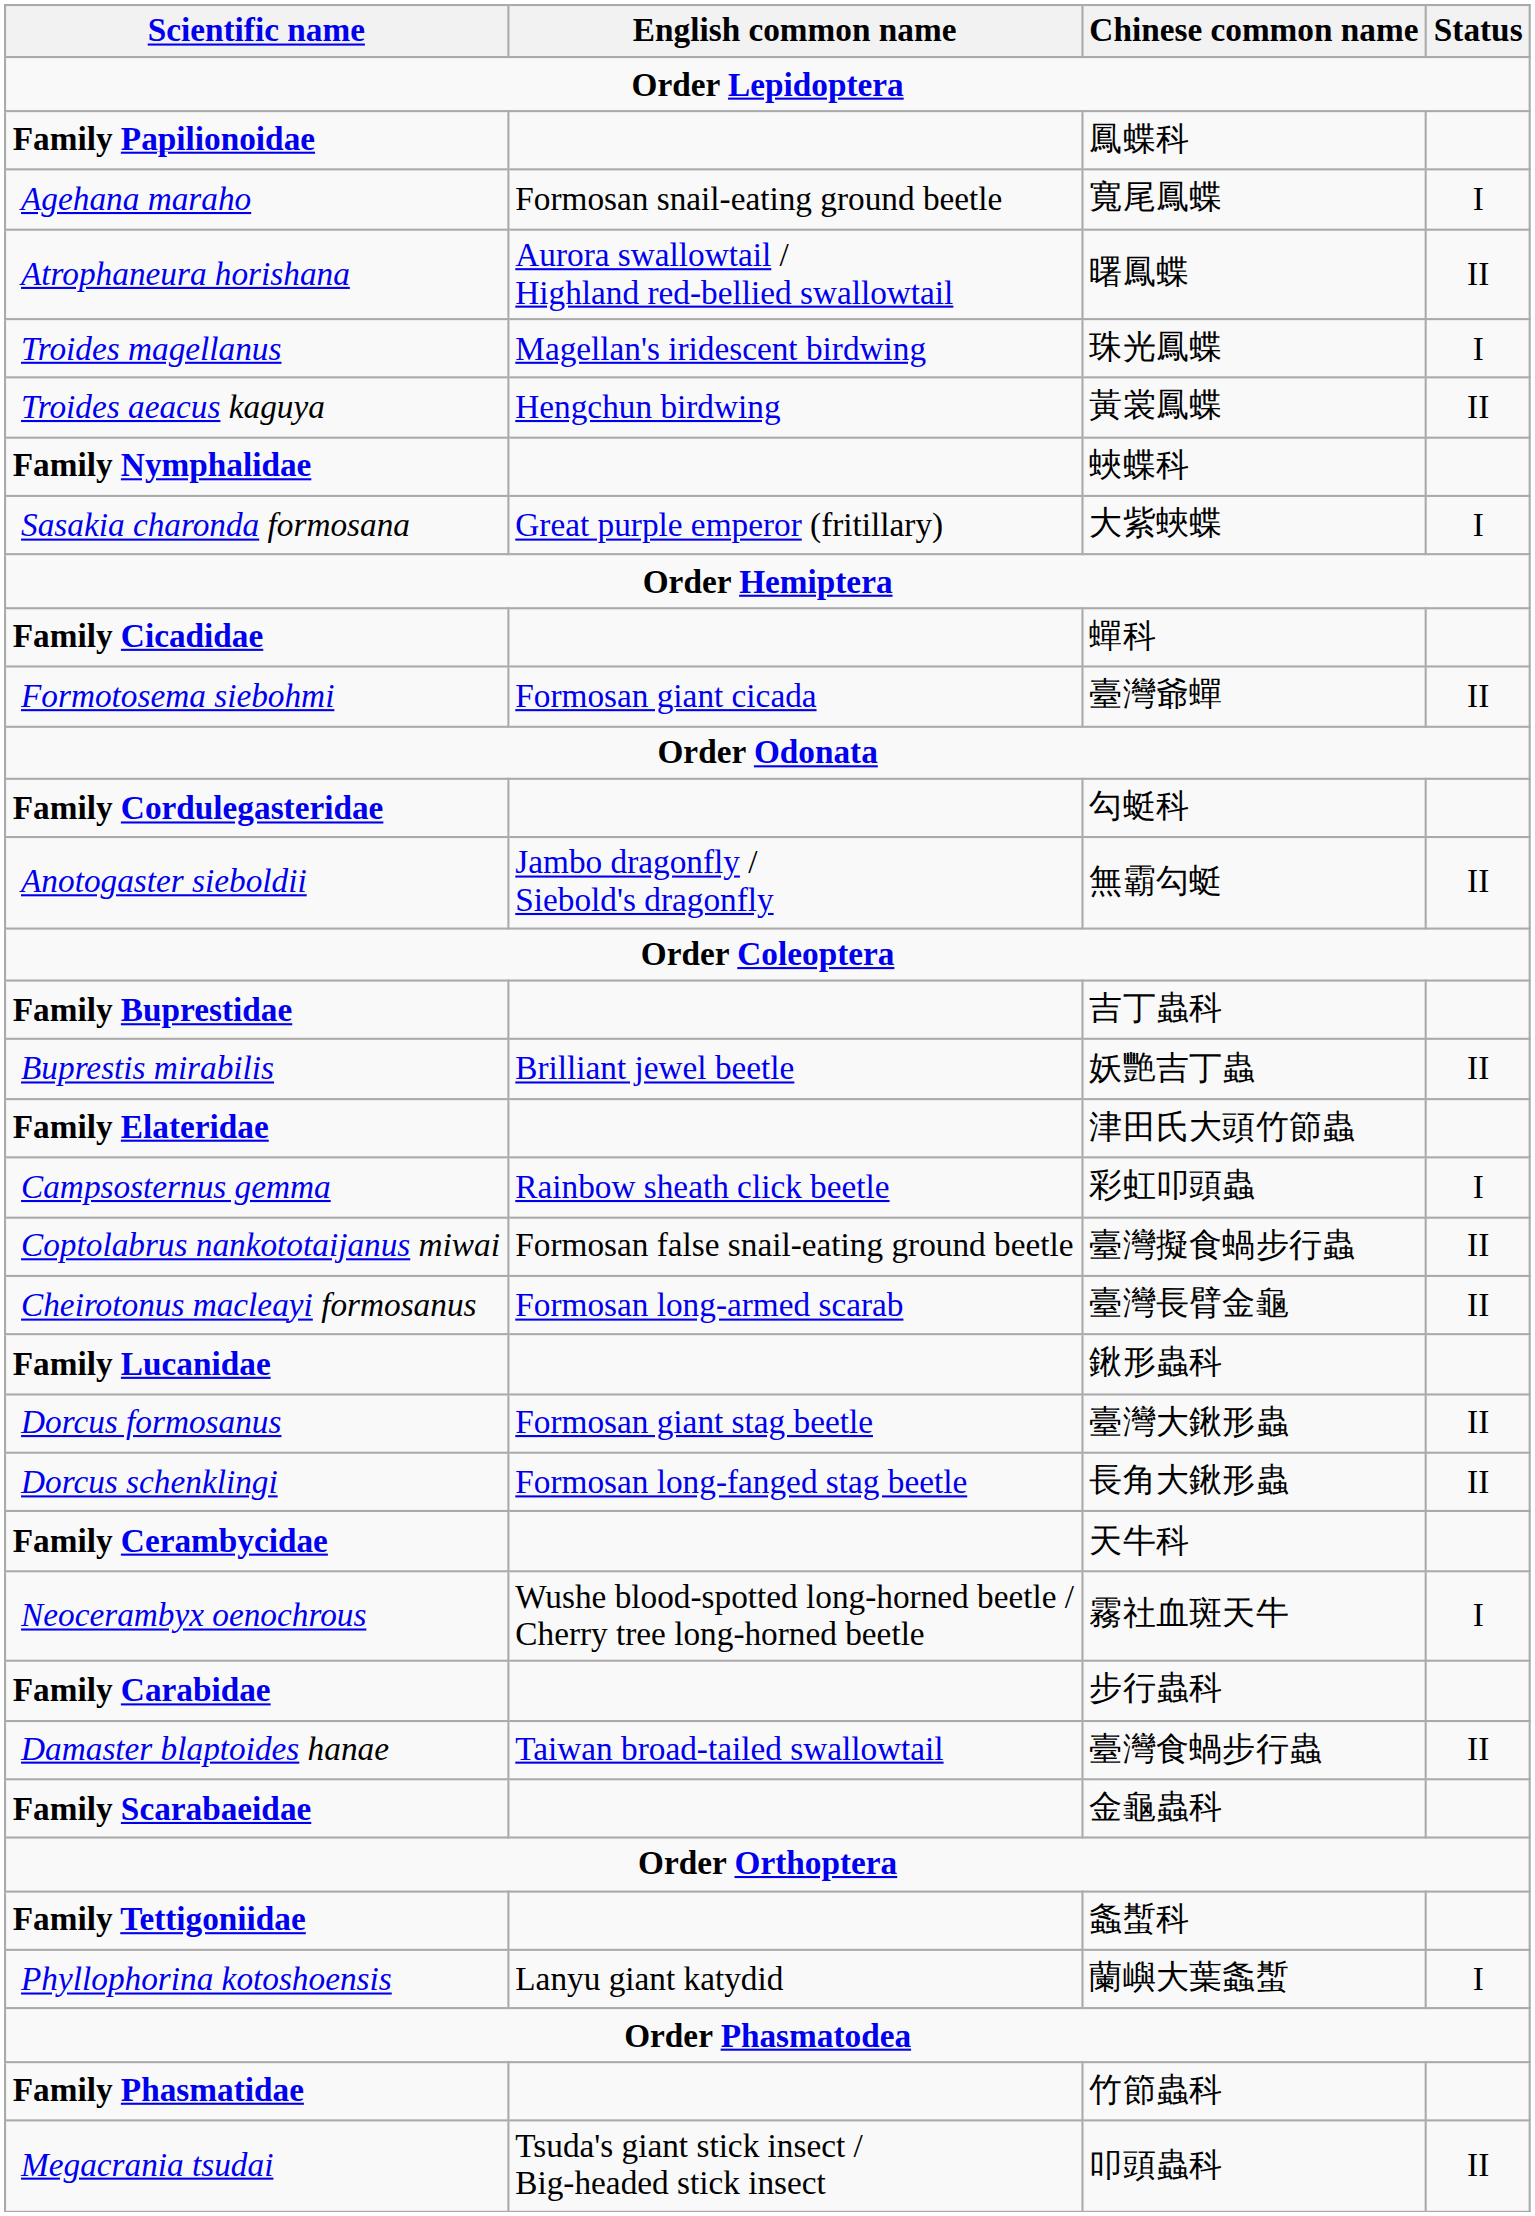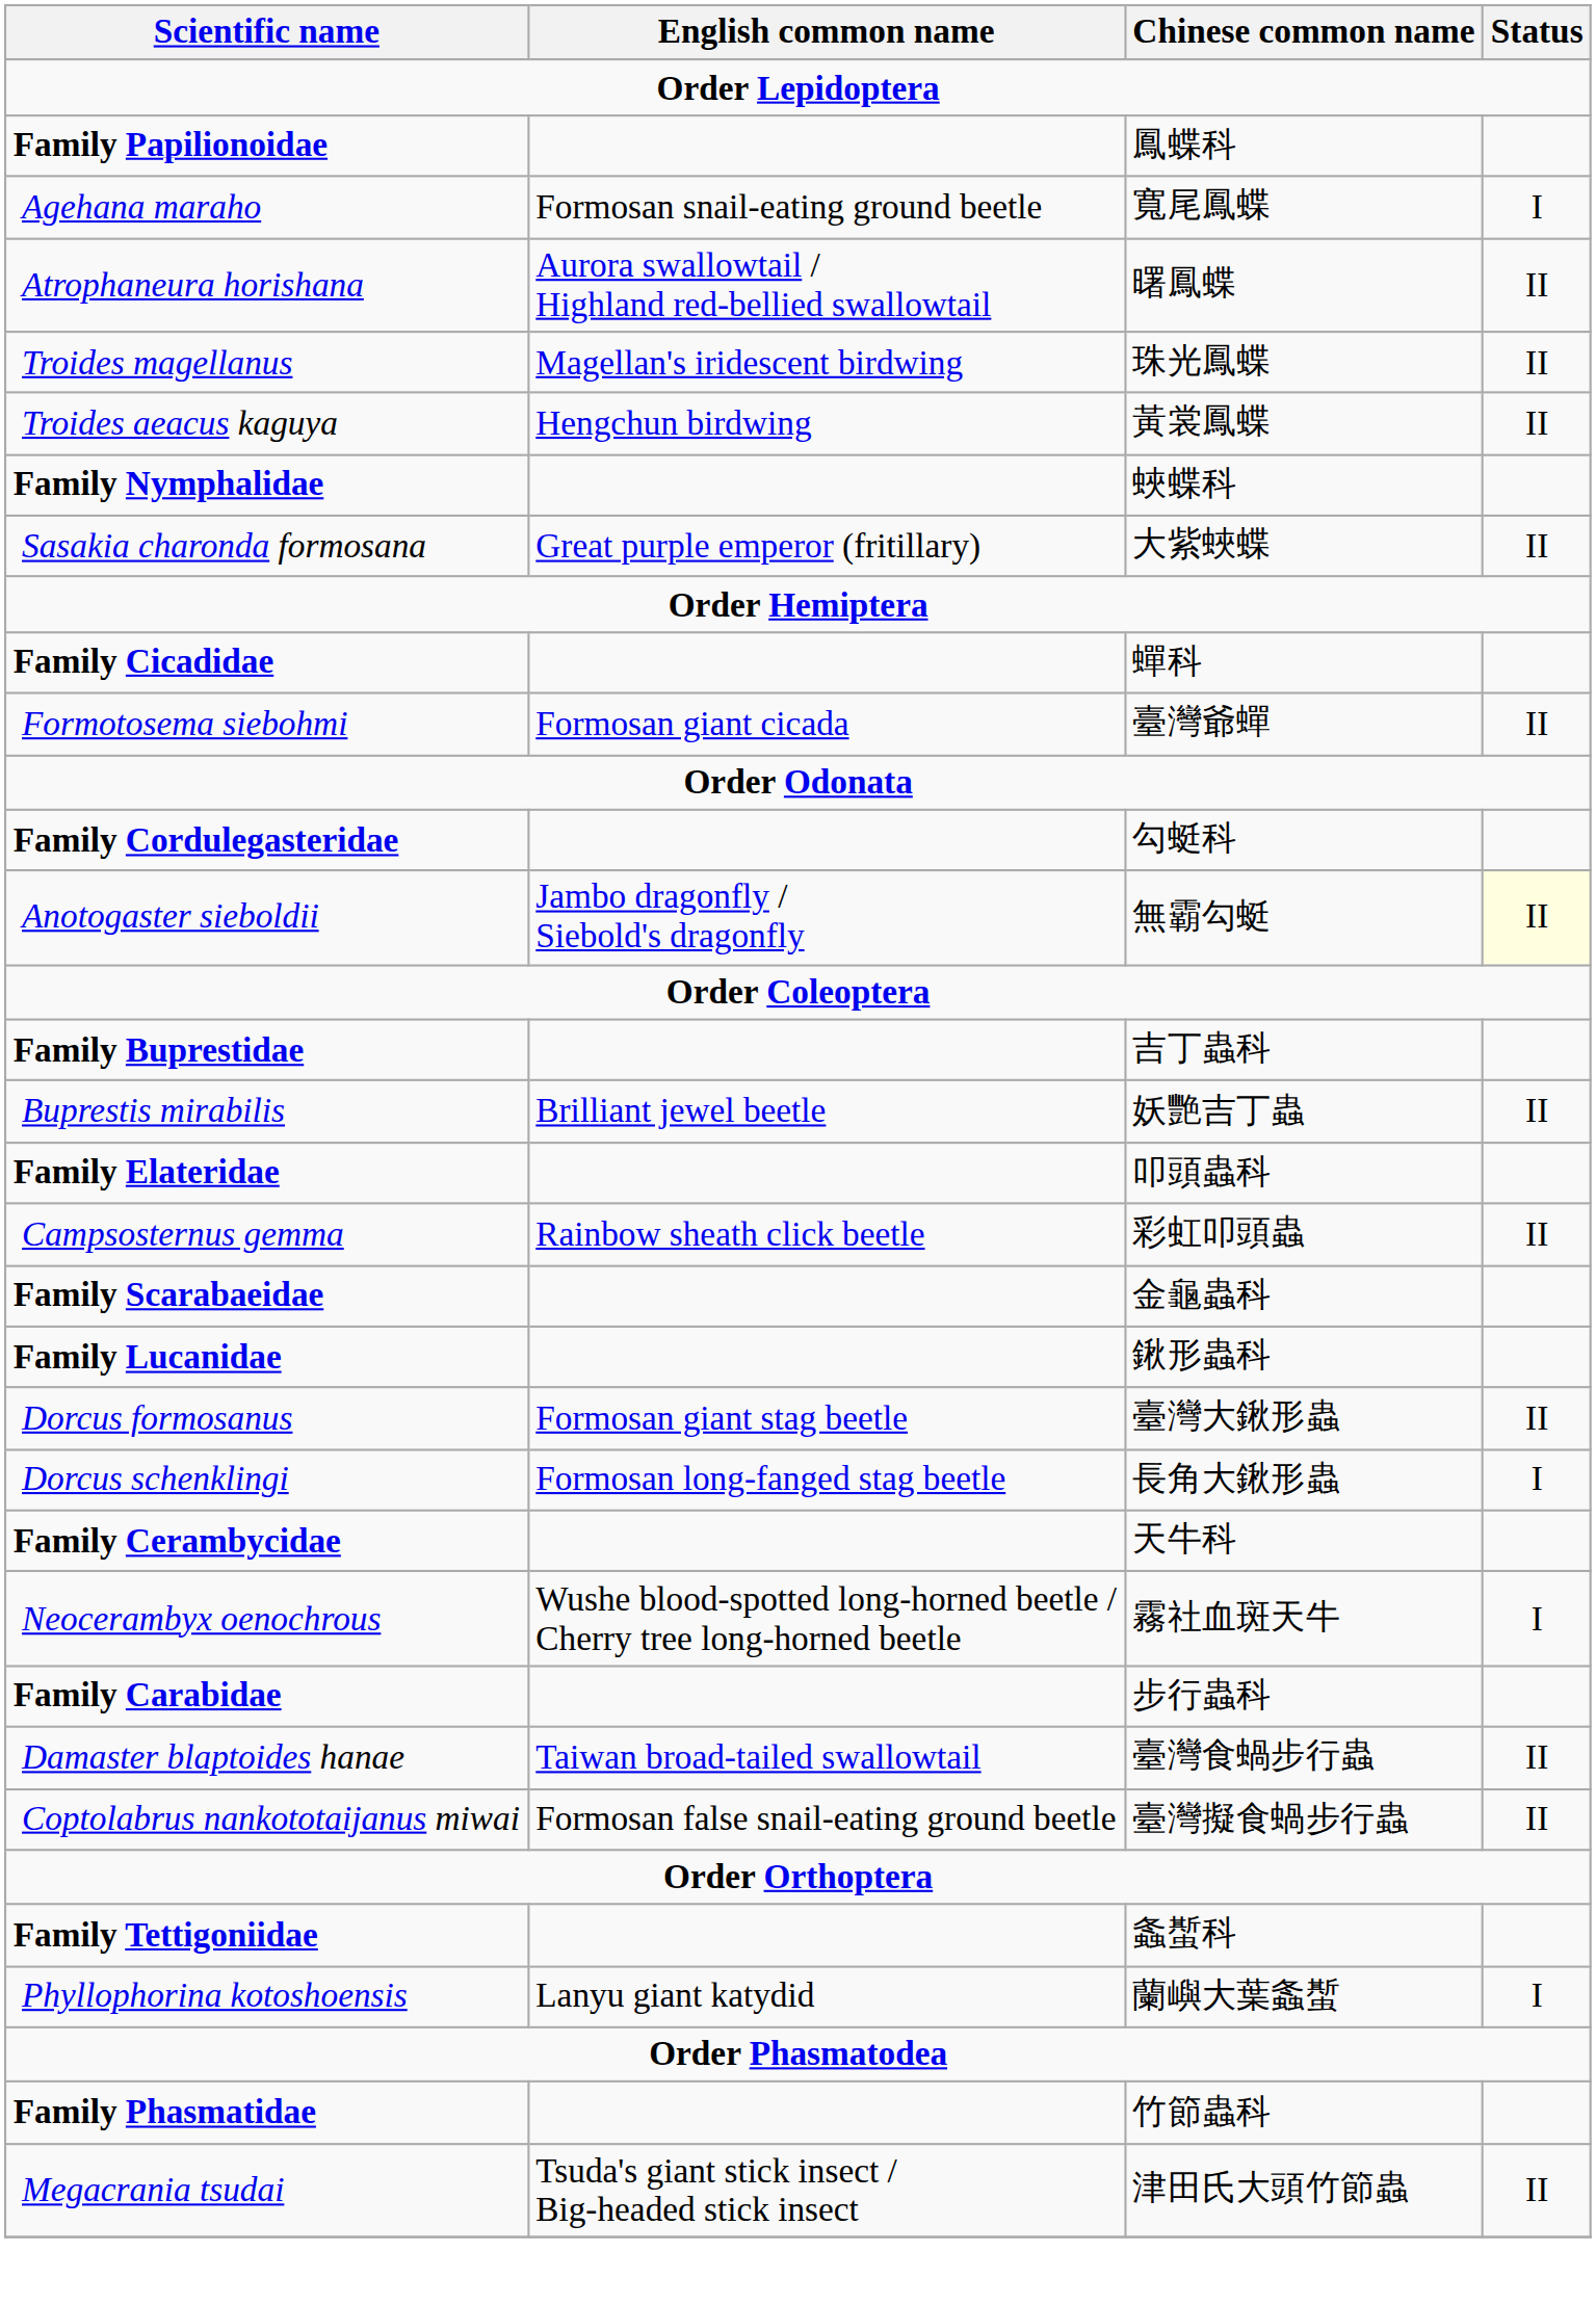 <table class="wikitable">
 <tr>
 <th><a href='#'>Scientific name</a></th>
 <th>English common name</th>
 <th>Chinese common name</th>
 <th>Status</th>
 </tr>
 <tr>
 <td colspan=4 align=center><strong>Order <a href='#'>Lepidoptera</a></strong></td>
 </tr>
 <tr>
 <td><strong>Family <a href='#'>Papilionoidae</a></strong></td>
 <td></td>
 <td>鳳蝶科</td>
 <td></td>
 </tr>
 <tr>
 <td> <em><a href='#'>Agehana maraho</a></em></td>
 <td>Formosan snail-eating ground beetle</td>
 <td>寬尾鳳蝶</td>
 <td align=center>I</td>
 </tr>
 <tr>
 <td> <em><a href='#'>Atrophaneura horishana</a></em></td>
 <td><a href='#'>Aurora swallowtail</a> /<br><a href='#'>Highland red-bellied swallowtail</a></td>
 <td>曙鳳蝶</td>
 <td align=center>II</td>
 </tr>
 <tr>
 <td> <em><a href='#'>Troides magellanus</a></em></td>
 <td><a href='#'>Magellan's iridescent birdwing</a></td>
 <td>珠光鳳蝶</td>
-<td align=center>I</td>
+<td align=center>II</td>
 </tr>
 <tr>
 <td> <em><a href='#'>Troides aeacus</a> kaguya</em></td>
 <td><a href='#'>Hengchun birdwing</a></td>
 <td>黃裳鳳蝶</td>
 <td align=center>II</td>
 </tr>
 <tr>
 <td><strong>Family <a href='#'>Nymphalidae</a></strong></td>
 <td></td>
 <td>蛺蝶科</td>
 <td></td>
 </tr>
 <tr>
 <td> <em><a href='#'>Sasakia charonda</a> formosana</em></td>
 <td><a href='#'>Great purple emperor</a> (fritillary)</td>
 <td>大紫蛺蝶</td>
-<td align=center>I</td>
+<td align=center>II</td>
 </tr>
 <tr>
 <td colspan=4 align=center><strong>Order <a href='#'>Hemiptera</a></strong></td>
 </tr>
 <tr>
 <td><strong>Family <a href='#'>Cicadidae</a></strong></td>
 <td></td>
 <td>蟬科</td>
 <td></td>
 </tr>
 <tr>
 <td> <em><a href='#'>Formotosema siebohmi</a></em></td>
 <td><a href='#'>Formosan giant cicada</a></td>
 <td>臺灣爺蟬</td>
 <td align=center>II</td>
 </tr>
 <tr>
 <td colspan=4 align=center><strong>Order <a href='#'>Odonata</a></strong></td>
 </tr>
 <tr>
 <td><strong>Family <a href='#'>Cordulegasteridae</a></strong></td>
 <td></td>
 <td>勾蜓科</td>
 <td></td>
 </tr>
 <tr>
 <td> <em><a href='#'>Anotogaster sieboldii</a></em></td>
 <td><a href='#'>Jambo dragonfly</a> / <br><a href='#'>Siebold's dragonfly</a></td>
 <td>無霸勾蜓</td>
-<td align=center>II</td>
+<td align=center style="background: lightyellow;">II</td>
 </tr>
 <tr>
 <td colspan=4 align=center><strong>Order <a href='#'>Coleoptera</a></strong></td>
 </tr>
 <tr>
 <td><strong>Family <a href='#'>Buprestidae</a></strong></td>
 <td></td>
 <td>吉丁蟲科</td>
 <td></td>
 </tr>
 <tr>
 <td> <em><a href='#'>Buprestis mirabilis</a></em></td>
 <td><a href='#'>Brilliant jewel beetle</a></td>
 <td>妖艷吉丁蟲</td>
 <td align=center>II</td>
 </tr>
 <tr>
 <td><strong>Family <a href='#'>Elateridae</a></strong></td>
 <td></td>
-<td>津田氏大頭竹節蟲</td>
+<td>叩頭蟲科</td>
 <td></td>
 </tr>
 <tr>
 <td> <em><a href='#'>Campsosternus gemma</a></em></td>
 <td><a href='#'>Rainbow sheath click beetle</a></td>
 <td>彩虹叩頭蟲</td>
-<td align=center>I</td>
-</tr>
-<tr>
-<td> <em><a href='#'>Coptolabrus nankototaijanus</a> miwai</em></td>
-<td>Formosan false snail-eating ground beetle</td>
-<td>臺灣擬食蝸步行蟲</td>
 <td align=center>II</td>
 </tr>
 <tr>
-<td> <em><a href='#'>Cheirotonus macleayi</a> formosanus</em></td>
-<td><a href='#'>Formosan long-armed scarab</a></td>
-<td>臺灣長臂金龜</td>
-<td align=center>II</td>
+<td><strong>Family <a href='#'>Scarabaeidae</a></strong></td>
+<td></td>
+<td>金龜蟲科</td>
+<td></td>
 </tr>
 <tr>
 <td><strong>Family <a href='#'>Lucanidae</a></strong></td>
 <td></td>
 <td>鍬形蟲科</td>
 <td></td>
 </tr>
 <tr>
 <td> <em><a href='#'>Dorcus formosanus</a></em></td>
 <td><a href='#'>Formosan giant stag beetle</a></td>
 <td>臺灣大鍬形蟲</td>
 <td align=center>II</td>
 </tr>
 <tr>
 <td> <em><a href='#'>Dorcus schenklingi</a></em></td>
 <td><a href='#'>Formosan long-fanged stag beetle</a></td>
 <td>長角大鍬形蟲</td>
-<td align=center>II</td>
+<td align=center>I</td>
 </tr>
 <tr>
 <td><strong>Family <a href='#'>Cerambycidae</a></strong></td>
 <td></td>
 <td>天牛科</td>
 <td></td>
 </tr>
 <tr>
 <td> <em><a href='#'>Neocerambyx oenochrous</a></em></td>
 <td>Wushe blood-spotted long-horned beetle /<br>Cherry tree long-horned beetle</td>
 <td>霧社血斑天牛</td>
 <td align=center>I</td>
 </tr>
 <tr>
 <td><strong>Family <a href='#'>Carabidae</a></strong></td>
 <td></td>
 <td>步行蟲科</td>
 <td></td>
 </tr>
 <tr>
 <td> <em><a href='#'>Damaster blaptoides</a> hanae</em></td>
 <td><a href='#'>Taiwan broad-tailed swallowtail</a></td>
 <td>臺灣食蝸步行蟲</td>
 <td align=center>II</td>
 </tr>
 <tr>
-<td><strong>Family <a href='#'>Scarabaeidae</a></strong></td>
-<td></td>
-<td>金龜蟲科</td>
-<td></td>
+<td> <em><a href='#'>Coptolabrus nankototaijanus</a> miwai</em></td>
+<td>Formosan false snail-eating ground beetle</td>
+<td>臺灣擬食蝸步行蟲</td>
+<td align=center>II</td>
 </tr>
 <tr>
 <td colspan=4 align=center><strong>Order <a href='#'>Orthoptera</a></strong></td>
 </tr>
 <tr>
 <td><strong>Family <a href='#'>Tettigoniidae</a></strong></td>
 <td></td>
 <td>螽蟴科</td>
 <td></td>
 </tr>
 <tr>
 <td> <em><a href='#'>Phyllophorina kotoshoensis</a></em></td>
 <td>Lanyu giant katydid</td>
 <td>蘭嶼大葉螽蟴</td>
 <td align=center>I</td>
 </tr>
 <tr>
 <td colspan=4 align=center><strong>Order <a href='#'>Phasmatodea</a></strong></td>
 </tr>
 <tr>
 <td><strong>Family <a href='#'>Phasmatidae</a></strong></td>
 <td></td>
 <td>竹節蟲科</td>
 <td></td>
 </tr>
 <tr>
 <td> <em><a href='#'>Megacrania tsudai</a></em></td>
 <td>Tsuda's giant stick insect /<br>Big-headed stick insect</td>
-<td>叩頭蟲科</td>
+<td>津田氏大頭竹節蟲</td>
 <td align=center>II</td>
 </tr>
 <tr>
 </tr>
 </table>
